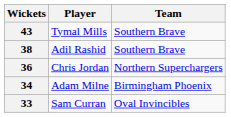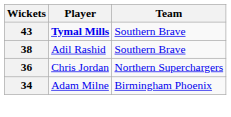 <table class="wikitable">
 <tr>
 <th>Wickets</th>
 <th>Player</th>
 <th>Team</th>
 </tr>
 <tr>
 <th>43</th>
-<td><a href='#'>Tymal Mills</a></td>
+<td><strong><a href='#'>Tymal Mills</a></strong></td>
 <td><a href='#'>Southern Brave</a></td>
 </tr>
 <tr>
 <th>38</th>
 <td><a href='#'>Adil Rashid</a></td>
 <td><a href='#'>Southern Brave</a></td>
 </tr>
 <tr>
 <th>36</th>
 <td><a href='#'>Chris Jordan</a></td>
 <td><a href='#'>Northern Superchargers</a></td>
 </tr>
 <tr>
 <th>34</th>
 <td><a href='#'>Adam Milne</a></td>
 <td><a href='#'>Birmingham Phoenix</a></td>
 </tr>
-<tr>
-<th>33</th>
-<td><a href='#'>Sam Curran</a></td>
-<td><a href='#'>Oval Invincibles</a></td>
-</tr>
 </table>
